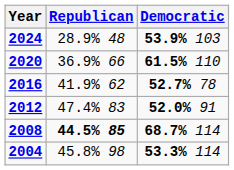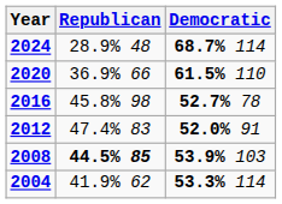 <table class="wikitable" style="float:right; font-size:95%;">
 <tr bgcolor=lightgrey>
 <th>Year</th>
 <th><a href='#'>Republican</a></th>
 <th><a href='#'>Democratic</a></th>
 </tr>
 <tr>
 <td style="text-align:center;" ><strong><a href='#'>2024</a></strong></td>
 <td style="text-align:center;" >28.9% <em>48</em></td>
-<td style="text-align:center;" ><strong>53.9%</strong> <em>103</em></td>
+<td style="text-align:center;" ><strong>68.7%</strong> <em>114</em></td>
 </tr>
 <tr>
 <td style="text-align:center;" ><strong><a href='#'>2020</a></strong></td>
 <td style="text-align:center;" >36.9% <em>66</em></td>
 <td style="text-align:center;" ><strong>61.5%</strong> <em>110</em></td>
 </tr>
 <tr>
 <td style="text-align:center;" ><strong><a href='#'>2016</a></strong></td>
-<td style="text-align:center;" >41.9% <em>62</em></td>
+<td style="text-align:center;" >45.8% <em>98</em></td>
 <td style="text-align:center;" ><strong>52.7%</strong> <em>78</em></td>
 </tr>
 <tr>
 <td style="text-align:center;" ><strong><a href='#'>2012</a></strong></td>
 <td style="text-align:center;" >47.4% <em>83</em></td>
 <td style="text-align:center;" ><strong>52.0%</strong> <em>91</em></td>
 </tr>
 <tr>
 <td style="text-align:center;" ><strong><a href='#'>2008</a></strong></td>
 <td style="text-align:center;" ><strong>44.5% <em>85</em></strong></td>
-<td style="text-align:center;" ><strong>68.7%</strong> <em>114</em></td>
+<td style="text-align:center;" ><strong>53.9%</strong> <em>103</em></td>
 </tr>
 <tr>
 <td style="text-align:center;" ><strong><a href='#'>2004</a></strong></td>
-<td style="text-align:center;" >45.8% <em>98</em></td>
+<td style="text-align:center;" >41.9% <em>62</em></td>
 <td style="text-align:center;" ><strong>53.3%</strong> <em>114</em></td>
 </tr>
 </table>
